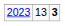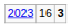 <table class="wikitable">
 <tr>
 </tr>
 <tr>
 <td><a href='#'>2023</a></td>
-<td>13</td>
+<td>16</td>
 <td><strong>3</strong></td>
 </tr>
 </table>
